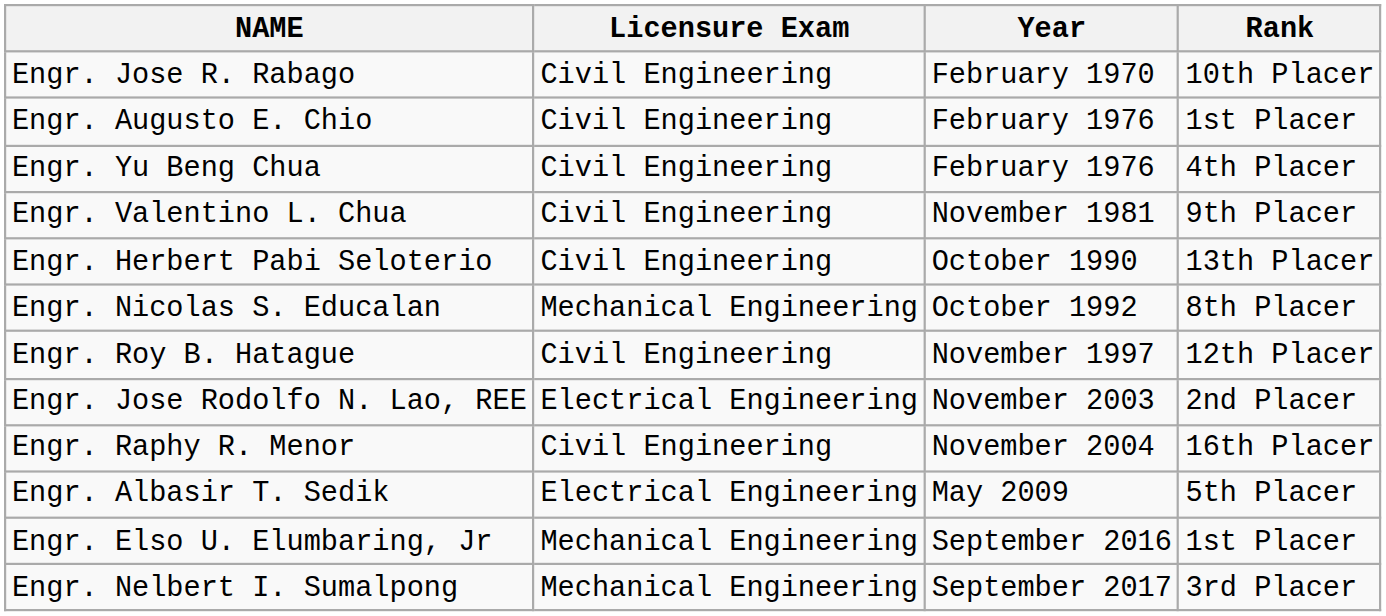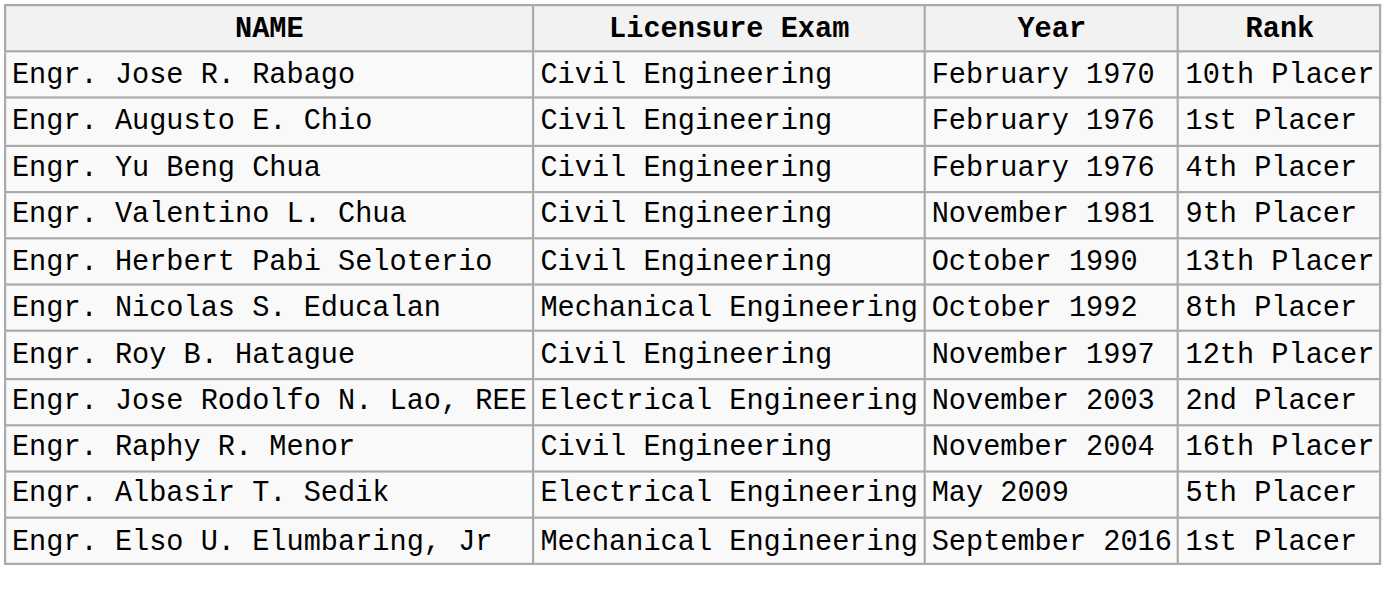 <table class="wikitable">
 <tr>
 <th>NAME</th>
 <th>Licensure Exam</th>
 <th>Year</th>
 <th>Rank</th>
 </tr>
 <tr>
 <td>Engr. Jose R. Rabago</td>
 <td>Civil Engineering</td>
 <td>February 1970</td>
 <td>10th Placer</td>
 </tr>
 <tr>
 <td>Engr. Augusto E. Chio</td>
 <td>Civil Engineering</td>
 <td>February 1976</td>
 <td>1st Placer</td>
 </tr>
 <tr>
 <td>Engr. Yu Beng Chua</td>
 <td>Civil Engineering</td>
 <td>February 1976</td>
 <td>4th Placer</td>
 </tr>
 <tr>
 <td>Engr. Valentino L. Chua</td>
 <td>Civil Engineering</td>
 <td>November 1981</td>
 <td>9th Placer</td>
 </tr>
 <tr>
 <td>Engr. Herbert Pabi Seloterio</td>
 <td>Civil Engineering</td>
 <td>October 1990</td>
 <td>13th Placer</td>
 </tr>
 <tr>
 <td>Engr. Nicolas S. Educalan</td>
 <td>Mechanical Engineering</td>
 <td>October 1992</td>
 <td>8th Placer</td>
 </tr>
 <tr>
 <td>Engr. Roy B. Hatague</td>
 <td>Civil Engineering</td>
 <td>November 1997</td>
 <td>12th Placer</td>
 </tr>
 <tr>
 <td>Engr. Jose Rodolfo N. Lao, REE</td>
 <td>Electrical Engineering</td>
 <td>November 2003</td>
 <td>2nd Placer</td>
 </tr>
 <tr>
 <td>Engr. Raphy R. Menor</td>
 <td>Civil Engineering</td>
 <td>November 2004</td>
 <td>16th Placer</td>
 </tr>
 <tr>
 <td>Engr. Albasir T. Sedik</td>
 <td>Electrical Engineering</td>
 <td>May 2009</td>
 <td>5th Placer</td>
 </tr>
 <tr>
 <td>Engr. Elso U. Elumbaring, Jr</td>
 <td>Mechanical Engineering</td>
 <td>September 2016</td>
 <td>1st Placer</td>
 </tr>
-<tr>
-<td>Engr. Nelbert I. Sumalpong</td>
-<td>Mechanical Engineering</td>
-<td>September 2017</td>
-<td>3rd Placer</td>
-</tr>
 </table>
